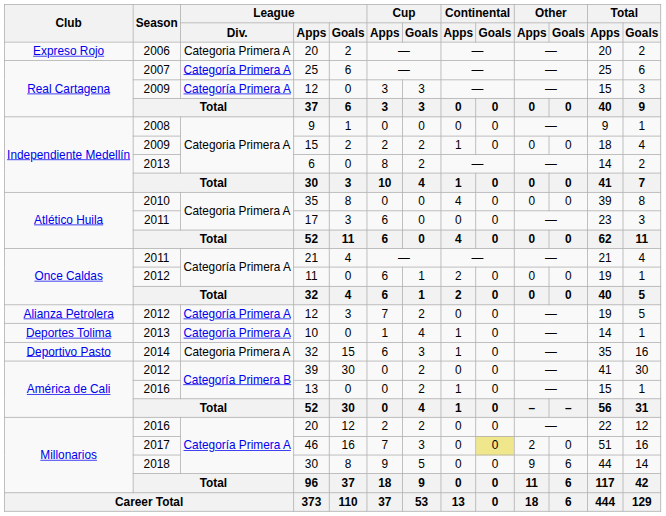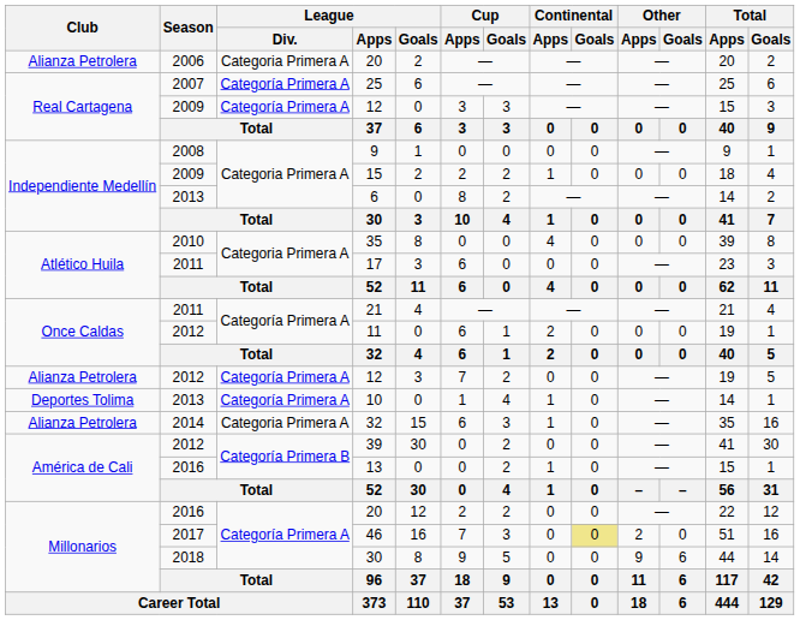 <table class="wikitable" style="text-align: center">
 <tr>
 <th rowspan="2">Club</th>
 <th rowspan="2">Season</th>
 <th colspan="3">League</th>
 <th colspan="2">Cup</th>
 <th colspan="2">Continental</th>
 <th colspan="2">Other</th>
 <th colspan="2">Total</th>
 </tr>
 <tr>
 <th>Div.</th>
 <th>Apps</th>
 <th>Goals</th>
 <th>Apps</th>
 <th>Goals</th>
 <th>Apps</th>
 <th>Goals</th>
 <th>Apps</th>
 <th>Goals</th>
 <th>Apps</th>
 <th>Goals</th>
 </tr>
 <tr>
-<td><a href='#'>Expreso Rojo</a></td>
+<td><a href='#'>Alianza Petrolera</a></td>
 <td>2006</td>
 <td>Categoria Primera A</td>
 <td>20</td>
 <td>2</td>
 <td colspan="2">—</td>
 <td colspan="2">—</td>
 <td colspan="2">—</td>
 <td>20</td>
 <td>2</td>
 </tr>
 <tr>
 <td rowspan="3"><a href='#'>Real Cartagena</a></td>
 <td>2007</td>
 <td><a href='#'>Categoría Primera A</a></td>
 <td>25</td>
 <td>6</td>
 <td colspan="2">—</td>
 <td colspan="2">—</td>
 <td colspan="2">—</td>
 <td>25</td>
 <td>6</td>
 </tr>
 <tr>
 <td>2009</td>
 <td><a href='#'>Categoría Primera A</a></td>
 <td>12</td>
 <td>0</td>
 <td>3</td>
 <td>3</td>
 <td colspan="2">—</td>
 <td colspan="2">—</td>
 <td>15</td>
 <td>3</td>
 </tr>
 <tr>
 <th colspan="2">Total</th>
 <th>37</th>
 <th>6</th>
 <th>3</th>
 <th>3</th>
 <th>0</th>
 <th>0</th>
 <th>0</th>
 <th>0</th>
 <th>40</th>
 <th>9</th>
 </tr>
 <tr>
 <td rowspan="4"><a href='#'>Independiente Medellín</a></td>
 <td>2008</td>
 <td rowspan="3">Categoria Primera A</td>
 <td>9</td>
 <td>1</td>
 <td>0</td>
 <td>0</td>
 <td>0</td>
 <td>0</td>
 <td colspan="2">—</td>
 <td>9</td>
 <td>1</td>
 </tr>
 <tr>
 <td>2009</td>
 <td>15</td>
 <td>2</td>
 <td>2</td>
 <td>2</td>
 <td>1</td>
 <td>0</td>
 <td>0</td>
 <td>0</td>
 <td>18</td>
 <td>4</td>
 </tr>
 <tr>
 <td>2013</td>
 <td>6</td>
 <td>0</td>
 <td>8</td>
 <td>2</td>
 <td colspan="2">—</td>
 <td colspan="2">—</td>
 <td>14</td>
 <td>2</td>
 </tr>
 <tr>
 <th colspan="2">Total</th>
 <th>30</th>
 <th>3</th>
 <th>10</th>
 <th>4</th>
 <th>1</th>
 <th>0</th>
 <th>0</th>
 <th>0</th>
 <th>41</th>
 <th>7</th>
 </tr>
 <tr>
 <td rowspan="3"><a href='#'>Atlético Huila</a></td>
 <td>2010</td>
 <td rowspan="2">Categoria Primera A</td>
 <td>35</td>
 <td>8</td>
 <td>0</td>
 <td>0</td>
 <td>4</td>
 <td>0</td>
 <td>0</td>
 <td>0</td>
 <td>39</td>
 <td>8</td>
 </tr>
 <tr>
 <td>2011</td>
 <td>17</td>
 <td>3</td>
 <td>6</td>
 <td>0</td>
 <td>0</td>
 <td>0</td>
 <td colspan="2">—</td>
 <td>23</td>
 <td>3</td>
 </tr>
 <tr>
 <th colspan="2">Total</th>
 <th>52</th>
 <th>11</th>
 <th>6</th>
 <th>0</th>
 <th>4</th>
 <th>0</th>
 <th>0</th>
 <th>0</th>
 <th>62</th>
 <th>11</th>
 </tr>
 <tr>
 <td rowspan="3"><a href='#'>Once Caldas</a></td>
 <td>2011</td>
 <td rowspan="2">Categoría Primera A</td>
 <td>21</td>
 <td>4</td>
 <td colspan="2">—</td>
 <td colspan="2">—</td>
 <td colspan="2">—</td>
 <td>21</td>
 <td>4</td>
 </tr>
 <tr>
 <td>2012</td>
 <td>11</td>
 <td>0</td>
 <td>6</td>
 <td>1</td>
 <td>2</td>
 <td>0</td>
 <td>0</td>
 <td>0</td>
 <td>19</td>
 <td>1</td>
 </tr>
 <tr>
 <th colspan="2">Total</th>
 <th>32</th>
 <th>4</th>
 <th>6</th>
 <th>1</th>
 <th>2</th>
 <th>0</th>
 <th>0</th>
 <th>0</th>
 <th>40</th>
 <th>5</th>
 </tr>
 <tr>
 <td><a href='#'>Alianza Petrolera</a></td>
 <td>2012</td>
 <td><a href='#'>Categoría Primera A</a></td>
 <td>12</td>
 <td>3</td>
 <td>7</td>
 <td>2</td>
 <td>0</td>
 <td>0</td>
 <td colspan="2">—</td>
 <td>19</td>
 <td>5</td>
 </tr>
 <tr>
 <td><a href='#'>Deportes Tolima</a></td>
 <td>2013</td>
 <td><a href='#'>Categoría Primera A</a></td>
 <td>10</td>
 <td>0</td>
 <td>1</td>
 <td>4</td>
 <td>1</td>
 <td>0</td>
 <td colspan="2">—</td>
 <td>14</td>
 <td>1</td>
 </tr>
 <tr>
-<td><a href='#'>Deportivo Pasto</a></td>
+<td><a href='#'>Alianza Petrolera</a></td>
 <td>2014</td>
 <td>Categoria Primera A</td>
 <td>32</td>
 <td>15</td>
 <td>6</td>
 <td>3</td>
 <td>1</td>
 <td>0</td>
 <td colspan="2">—</td>
 <td>35</td>
 <td>16</td>
 </tr>
 <tr>
 <td rowspan="3"><a href='#'>América de Cali</a></td>
 <td>2012</td>
 <td rowspan="2"><a href='#'>Categoría Primera B</a></td>
 <td>39</td>
 <td>30</td>
 <td>0</td>
 <td>2</td>
 <td>0</td>
 <td>0</td>
 <td colspan="2">—</td>
 <td>41</td>
 <td>30</td>
 </tr>
 <tr>
 <td>2016</td>
 <td>13</td>
 <td>0</td>
 <td>0</td>
 <td>2</td>
 <td>1</td>
 <td>0</td>
 <td colspan="2">—</td>
 <td>15</td>
 <td>1</td>
 </tr>
 <tr>
 <th colspan="2">Total</th>
 <th>52</th>
 <th>30</th>
 <th>0</th>
 <th>4</th>
 <th>1</th>
 <th>0</th>
 <th>–</th>
 <th>–</th>
 <th>56</th>
 <th>31</th>
 </tr>
 <tr>
 <td rowspan="4"><a href='#'>Millonarios</a></td>
 <td>2016</td>
 <td rowspan="3"><a href='#'>Categoría Primera A</a></td>
 <td>20</td>
 <td>12</td>
 <td>2</td>
 <td>2</td>
 <td>0</td>
 <td>0</td>
 <td colspan="2">—</td>
 <td>22</td>
 <td>12</td>
 </tr>
 <tr>
 <td>2017</td>
 <td>46</td>
 <td>16</td>
 <td>7</td>
 <td>3</td>
 <td>0</td>
 <td style="background: khaki;">0</td>
 <td>2</td>
 <td>0</td>
 <td>51</td>
 <td>16</td>
 </tr>
 <tr>
 <td>2018</td>
 <td>30</td>
 <td>8</td>
 <td>9</td>
 <td>5</td>
 <td>0</td>
 <td>0</td>
 <td>9</td>
 <td>6</td>
 <td>44</td>
 <td>14</td>
 </tr>
 <tr>
 <th colspan="2">Total</th>
 <th>96</th>
 <th>37</th>
 <th>18</th>
 <th>9</th>
 <th>0</th>
 <th>0</th>
 <th>11</th>
 <th>6</th>
 <th>117</th>
 <th>42</th>
 </tr>
 <tr>
 <th colspan="3">Career Total</th>
 <th>373</th>
 <th>110</th>
 <th>37</th>
 <th>53</th>
 <th>13</th>
 <th>0</th>
 <th>18</th>
 <th>6</th>
 <th>444</th>
 <th>129</th>
 </tr>
 </table>
